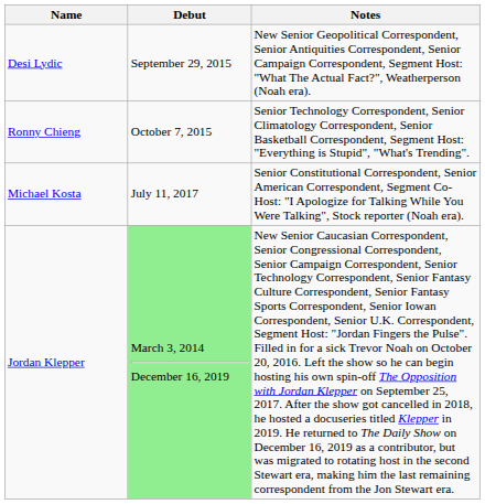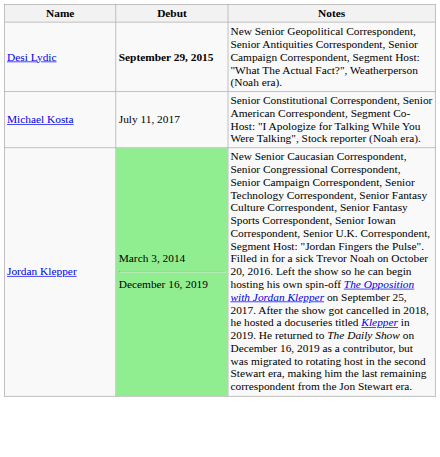 <table class="wikitable">
 <tr>
 <th style="width:150px;">Name</th>
 <th style="width:150px;">Debut</th>
 <th>Notes</th>
 </tr>
 <tr>
 <td><a href='#'>Desi Lydic</a></td>
-<td>September 29, 2015</td>
+<td><strong>September 29, 2015</strong></td>
 <td>New Senior Geopolitical Correspondent, Senior Antiquities Correspondent, Senior Campaign Correspondent, Segment Host: "What The Actual Fact?", Weatherperson (Noah era).</td>
-</tr>
-<tr>
-<td><a href='#'>Ronny Chieng</a></td>
-<td>October 7, 2015</td>
-<td>Senior Technology Correspondent, Senior Climatology Correspondent, Senior Basketball Correspondent, Segment Host: "Everything is Stupid", "What's Trending".</td>
 </tr>
 <tr>
 <td><a href='#'>Michael Kosta</a></td>
 <td>July 11, 2017</td>
 <td>Senior Constitutional Correspondent, Senior American Correspondent, Segment Co-Host: "I Apologize for Talking While You Were Talking", Stock reporter (Noah era).</td>
 </tr>
 <tr>
 <td><a href='#'>Jordan Klepper</a></td>
 <td style="background: lightgreen;">March 3, 2014<hr>December 16, 2019</td>
 <td>New Senior Caucasian Correspondent, Senior Congressional Correspondent, Senior Campaign Correspondent, Senior Technology Correspondent, Senior Fantasy Culture Correspondent, Senior Fantasy Sports Correspondent, Senior Iowan Correspondent, Senior U.K. Correspondent, Segment Host: "Jordan Fingers the Pulse". Filled in for a sick Trevor Noah on October 20, 2016. Left the show so he can begin hosting his own spin-off <em><a href='#'>The Opposition with Jordan Klepper</a></em> on September 25, 2017. After the show got cancelled in 2018, he hosted a docuseries titled <em><a href='#'>Klepper</a></em> in 2019. He returned to <em>The Daily Show</em> on December 16, 2019 as a contributor, but was migrated to rotating host in the second Stewart era, making him the last remaining correspondent from the Jon Stewart era.</td>
 </tr>
 </table>
